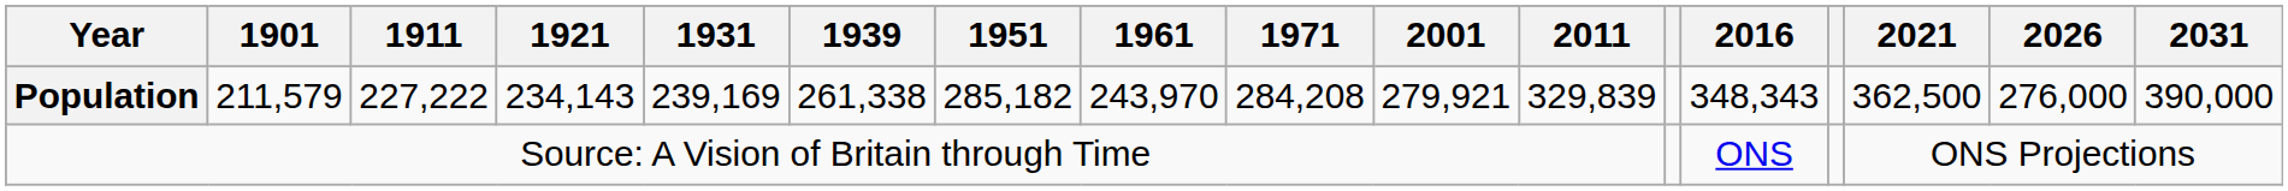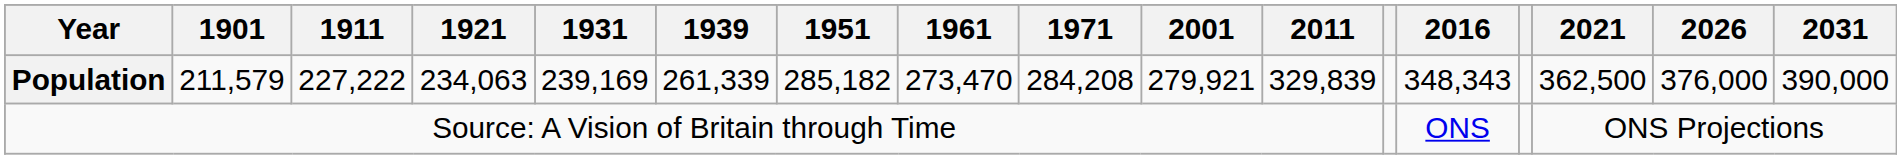 <table class="wikitable" style="border:0; text-align:center; line-height:120%;">
 <tr>
 <th>Year</th>
 <th>1901</th>
 <th>1911</th>
 <th>1921</th>
 <th>1931</th>
 <th>1939</th>
 <th>1951</th>
 <th>1961</th>
 <th>1971</th>
 <th>2001</th>
 <th>2011</th>
 <th></th>
 <th>2016</th>
 <th></th>
 <th>2021</th>
 <th>2026</th>
 <th>2031</th>
 </tr>
 <tr style="text-align:center;">
 <th>Population</th>
 <td>211,579</td>
 <td>227,222</td>
-<td>234,143</td>
+<td>234,063</td>
 <td>239,169</td>
-<td>261,338</td>
+<td>261,339</td>
 <td>285,182</td>
-<td>243,970</td>
+<td>273,470</td>
 <td>284,208</td>
 <td>279,921</td>
 <td>329,839</td>
 <td></td>
 <td>348,343</td>
 <td></td>
 <td>362,500</td>
-<td>276,000</td>
+<td>376,000</td>
 <td>390,000</td>
 </tr>
 <tr>
 <td colspan="11" style="text-align:center;">Source: A Vision of Britain through Time</td>
 <td colspan="1" style="text-align:center;"></td>
 <td colspan="1" style="text-align:center;"><a href='#'>ONS</a></td>
 <td colspan="1" style="text-align:center;"></td>
 <td colspan="3" style="text-align:center;">ONS Projections</td>
 </tr>
 </table>
